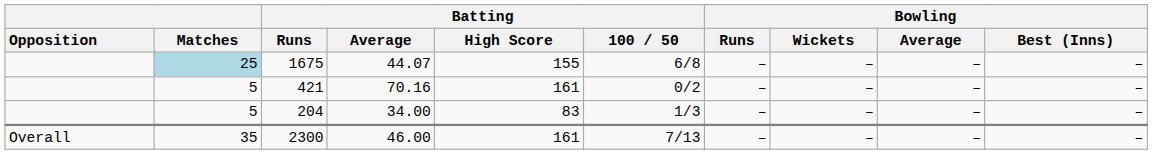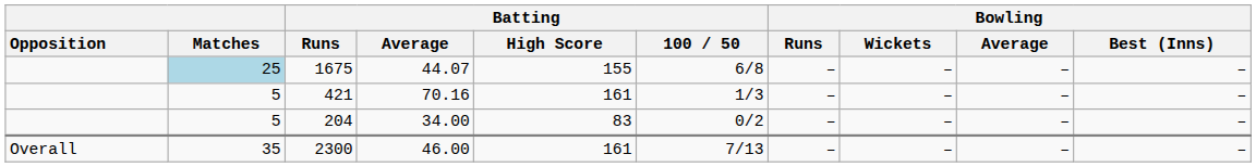 <table class="wikitable"  style="margin:1em auto 1em auto; width:80%;">
 <tr>
 <th colspan=2> </th>
 <th colspan=4>Batting</th>
 <th colspan=4>Bowling</th>
 </tr>
 <tr>
 <th style="text-align:left;">Opposition</th>
 <th>Matches</th>
 <th>Runs</th>
 <th>Average</th>
 <th>High Score</th>
 <th>100 / 50</th>
 <th>Runs</th>
 <th>Wickets</th>
 <th>Average</th>
 <th>Best (Inns)</th>
 </tr>
 <tr style="text-align:right;">
 <td style="text-align:left;"></td>
 <td style="background: lightblue;">25</td>
 <td>1675</td>
 <td>44.07</td>
 <td>155</td>
 <td>6/8</td>
 <td>–</td>
 <td>–</td>
 <td>–</td>
 <td>–</td>
 </tr>
 <tr style="text-align:right;">
 <td style="text-align:left;"></td>
 <td>5</td>
 <td>421</td>
 <td>70.16</td>
 <td>161</td>
-<td>0/2</td>
+<td>1/3</td>
 <td>–</td>
 <td>–</td>
 <td>–</td>
 <td>–</td>
 </tr>
 <tr style="text-align:right;">
 <td style="text-align:left;"></td>
 <td>5</td>
 <td>204</td>
 <td>34.00</td>
 <td>83</td>
-<td>1/3</td>
+<td>0/2</td>
 <td>–</td>
 <td>–</td>
 <td>–</td>
 <td>–</td>
 </tr>
 <tr style="text-align:right; border-top:solid 2px gray;">
 <td style="text-align:left;">Overall</td>
 <td>35</td>
 <td>2300</td>
 <td>46.00</td>
 <td>161</td>
 <td>7/13</td>
 <td>–</td>
 <td>–</td>
 <td>–</td>
 <td>–</td>
 </tr>
 </table>
